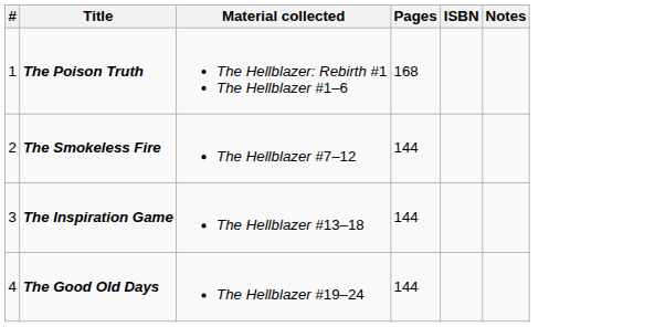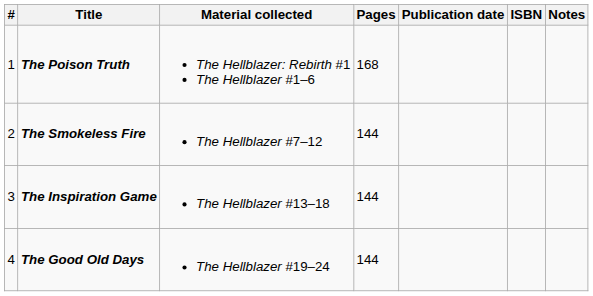 <table class="wikitable">
 <tr>
 <th>#</th>
 <th>Title</th>
 <th>Material collected</th>
 <th>Pages</th>
+<th>Publication date</th>
 <th>ISBN</th>
 <th>Notes</th>
 </tr>
 <tr>
 <td>1</td>
 <td><strong><em>The Poison Truth</em></strong></td>
 <td><br><ul><li><em>The Hellblazer: Rebirth</em> #1</li><li><em>The Hellblazer</em> #1–6</li></ul></td>
 <td>168</td>
 <td></td>
 <td></td>
+<td></td>
 </tr>
 <tr>
 <td>2</td>
 <td><strong><em>The Smokeless Fire</em></strong></td>
 <td><br><ul><li><em>The Hellblazer</em> #7–12</li></ul></td>
 <td>144</td>
+<td></td>
 <td></td>
 <td></td>
 </tr>
 <tr>
 <td>3</td>
 <td><strong><em>The Inspiration Game</em></strong></td>
 <td><br><ul><li><em>The Hellblazer</em> #13–18</li></ul></td>
 <td>144</td>
 <td></td>
 <td></td>
+<td></td>
 </tr>
 <tr>
 <td>4</td>
 <td><strong><em>The Good Old Days</em></strong></td>
 <td><br><ul><li><em>The Hellblazer</em> #19–24</li></ul></td>
 <td>144</td>
 <td></td>
 <td></td>
+<td></td>
 </tr>
 </table>
